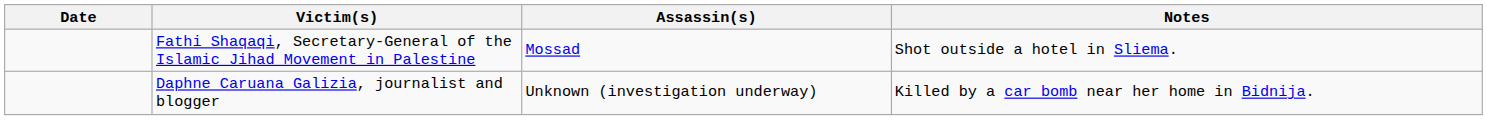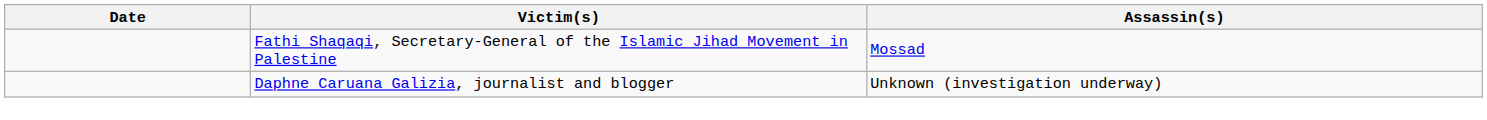 <table class="wikitable sortable" style="width:100%">
 <tr>
 <th style="width:10%">Date</th>
 <th style="width:25%">Victim(s)</th>
 <th style="width:25%">Assassin(s)</th>
-<th style="width:40%">Notes</th>
 </tr>
 <tr>
 <td></td>
 <td><a href='#'>Fathi Shaqaqi</a>, Secretary-General of the <a href='#'>Islamic Jihad Movement in Palestine</a></td>
 <td><a href='#'>Mossad</a></td>
-<td>Shot outside a hotel in <a href='#'>Sliema</a>.</td>
 </tr>
 <tr>
 <td></td>
 <td><a href='#'>Daphne Caruana Galizia</a>, journalist and blogger</td>
 <td>Unknown (investigation underway)</td>
-<td>Killed by a <a href='#'>car bomb</a> near her home in <a href='#'>Bidnija</a>.</td>
 </tr>
 </table>
